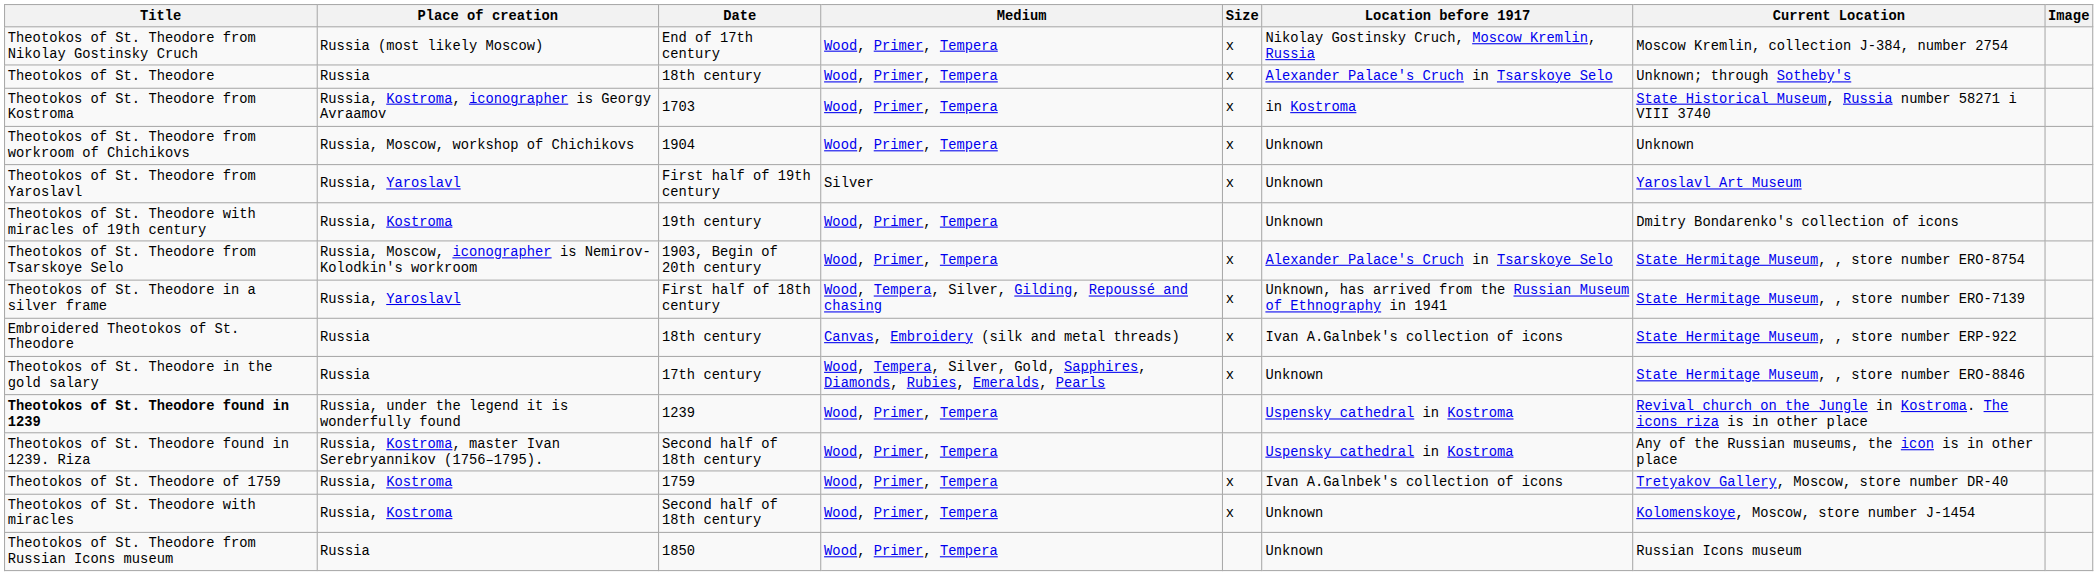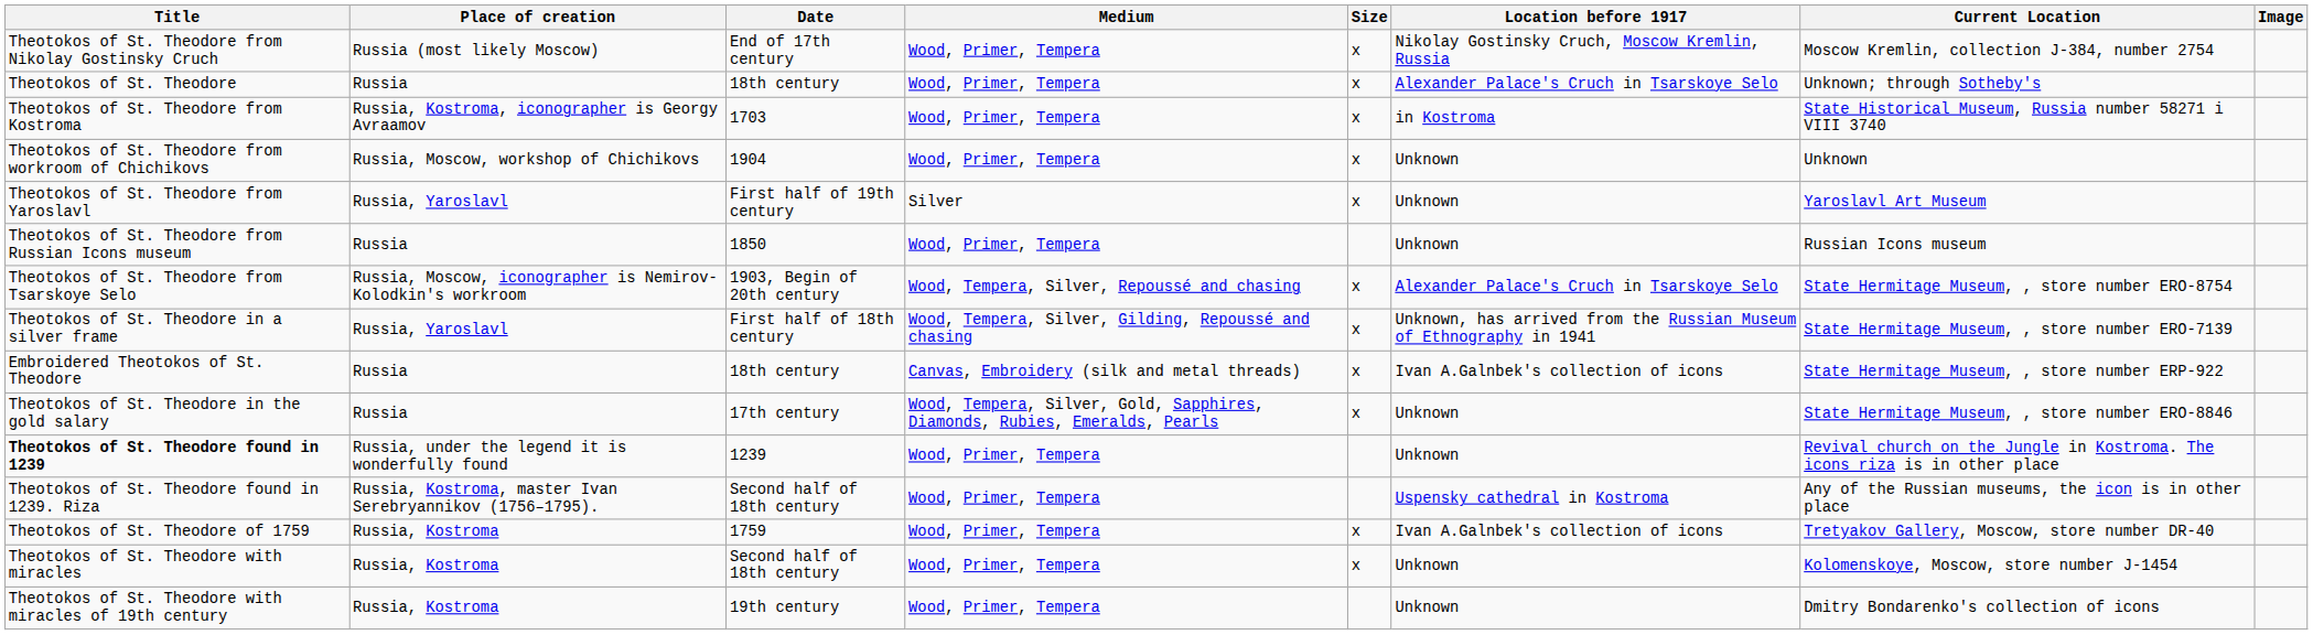 <table class="wikitable sortable">
 <tr>
 <th>Title</th>
 <th>Place of creation </th>
 <th>Date</th>
 <th>Medium</th>
 <th>Size</th>
 <th>Location before 1917</th>
 <th>Current Location</th>
 <th class="unsortable">Image</th>
 </tr>
 <tr>
 <td>Theotokos of St. Theodore from Nikolay Gostinsky Cruch</td>
 <td>Russia (most likely Moscow)</td>
 <td>End of 17th century</td>
 <td><a href='#'>Wood</a>, <a href='#'>Primer</a>, <a href='#'>Tempera</a></td>
 <td align="left"> х </td>
 <td>Nikolay Gostinsky Cruch, <a href='#'>Moscow Kremlin</a>, <a href='#'>Russia</a></td>
 <td>Moscow Kremlin, collection J-384, number 2754</td>
 <td></td>
 </tr>
 <tr>
 <td>Theotokos of St. Theodore</td>
 <td>Russia</td>
 <td>18th century</td>
 <td><a href='#'>Wood</a>, <a href='#'>Primer</a>, <a href='#'>Tempera</a></td>
 <td align="left"> х </td>
 <td><a href='#'>Alexander Palace's Cruch</a> in <a href='#'>Tsarskoye Selo</a></td>
 <td>Unknown; through <a href='#'>Sotheby's</a></td>
 <td></td>
 </tr>
 <tr>
 <td>Theotokos of St. Theodore from Kostroma</td>
 <td>Russia, <a href='#'>Kostroma</a>, <a href='#'>iconographer</a> is Georgy Avraamov</td>
 <td>1703</td>
 <td><a href='#'>Wood</a>, <a href='#'>Primer</a>, <a href='#'>Tempera</a></td>
 <td align="left"> х </td>
 <td>in <a href='#'>Kostroma</a></td>
 <td><a href='#'>State Historical Museum</a>, <a href='#'>Russia</a> number 58271 i VIII 3740</td>
 <td></td>
 </tr>
 <tr>
 <td>Theotokos of St. Theodore from workroom of Chichikovs</td>
 <td>Russia, Moscow, workshop of Chichikovs</td>
 <td>1904</td>
 <td><a href='#'>Wood</a>, <a href='#'>Primer</a>, <a href='#'>Tempera</a></td>
 <td align="left"> х </td>
 <td>Unknown</td>
 <td>Unknown</td>
 <td></td>
 </tr>
 <tr>
 <td>Theotokos of St. Theodore from Yaroslavl</td>
 <td>Russia, <a href='#'>Yaroslavl</a></td>
 <td>First half of 19th century</td>
 <td>Silver</td>
 <td align="left"> х </td>
 <td>Unknown</td>
 <td><a href='#'>Yaroslavl Art Museum</a></td>
 <td></td>
 </tr>
 <tr>
-<td>Theotokos of St. Theodore with miracles of 19th century</td>
-<td>Russia, <a href='#'>Kostroma</a></td>
-<td>19th century</td>
+<td>Theotokos of St. Theodore from Russian Icons museum</td>
+<td>Russia</td>
+<td>1850</td>
 <td><a href='#'>Wood</a>, <a href='#'>Primer</a>, <a href='#'>Tempera</a></td>
 <td align="left"></td>
 <td>Unknown</td>
-<td>Dmitry Bondarenko's collection of icons</td>
+<td>Russian Icons museum</td>
 <td></td>
 </tr>
 <tr>
 <td>Theotokos of St. Theodore from Tsarskoye Selo</td>
 <td>Russia, Moscow, <a href='#'>iconographer</a> is Nemirov-Kolodkin's workroom</td>
 <td>1903, Begin of 20th century</td>
-<td><a href='#'>Wood</a>, <a href='#'>Primer</a>, <a href='#'>Tempera</a></td>
+<td><a href='#'>Wood</a>, <a href='#'>Tempera</a>, Silver, <a href='#'>Repoussé and chasing</a></td>
 <td align="left"> х </td>
 <td><a href='#'>Alexander Palace's Cruch</a> in <a href='#'>Tsarskoye Selo</a></td>
 <td><a href='#'>State Hermitage Museum</a>, <a href='#'></a>, store number ERO-8754</td>
 <td></td>
 </tr>
 <tr>
 <td>Theotokos of St. Theodore in a silver frame</td>
 <td>Russia, <a href='#'>Yaroslavl</a></td>
 <td>First half of 18th century</td>
 <td><a href='#'>Wood</a>, <a href='#'>Tempera</a>, Silver, <a href='#'>Gilding</a>, <a href='#'>Repoussé and chasing</a></td>
 <td align="left"> х </td>
 <td>Unknown, has arrived from the <a href='#'>Russian Museum of Ethnography</a> in 1941</td>
 <td><a href='#'>State Hermitage Museum</a>, <a href='#'></a>, store number ERO-7139</td>
 <td></td>
 </tr>
 <tr>
 <td>Embroidered Theotokos of St. Theodore</td>
 <td>Russia</td>
 <td>18th century</td>
 <td><a href='#'>Canvas</a>, <a href='#'>Embroidery</a> (silk and metal threads)</td>
 <td align="left"> х </td>
 <td>Ivan A.Galnbek's collection of icons</td>
 <td><a href='#'>State Hermitage Museum</a>, <a href='#'></a>, store number ERP-922</td>
 <td></td>
 </tr>
 <tr>
 <td>Theotokos of St. Theodore in the gold salary</td>
 <td>Russia</td>
 <td>17th century</td>
 <td><a href='#'>Wood</a>, <a href='#'>Tempera</a>, Silver, Gold, <a href='#'>Sapphires</a>, <a href='#'>Diamonds</a>, <a href='#'>Rubies</a>, <a href='#'>Emeralds</a>, <a href='#'>Pearls</a></td>
 <td align="left"> х </td>
 <td>Unknown</td>
 <td><a href='#'>State Hermitage Museum</a>, <a href='#'></a>, store number ERO-8846</td>
 <td></td>
 </tr>
 <tr>
 <td><strong>Theotokos of St. Theodore found in 1239</strong></td>
 <td>Russia, under the legend it is wonderfully found</td>
 <td>1239</td>
 <td><a href='#'>Wood</a>, <a href='#'>Primer</a>, <a href='#'>Tempera</a></td>
 <td align="left"></td>
-<td><a href='#'>Uspensky cathedral</a> in <a href='#'>Kostroma</a></td>
+<td>Unknown</td>
 <td><a href='#'>Revival church on the Jungle</a> in <a href='#'>Kostroma</a>. <a href='#'>The icons riza</a> is in other place</td>
 <td></td>
 </tr>
 <tr>
 <td>Theotokos of St. Theodore found in 1239. Riza</td>
 <td>Russia, <a href='#'>Kostroma</a>, master Ivan Serebryannikov (1756–1795).</td>
 <td>Second half of 18th century</td>
 <td><a href='#'>Wood</a>, <a href='#'>Primer</a>, <a href='#'>Tempera</a></td>
 <td align="left"></td>
 <td><a href='#'>Uspensky cathedral</a> in <a href='#'>Kostroma</a></td>
 <td>Any of the Russian museums, the <a href='#'>icon</a> is in other place</td>
 <td></td>
 </tr>
 <tr>
 <td>Theotokos of St. Theodore of 1759</td>
 <td>Russia, <a href='#'>Kostroma</a></td>
 <td>1759</td>
 <td><a href='#'>Wood</a>, <a href='#'>Primer</a>, <a href='#'>Tempera</a></td>
 <td align="left"> х </td>
 <td>Ivan A.Galnbek's collection of icons</td>
 <td><a href='#'>Tretyakov Gallery</a>, Moscow, store number DR-40</td>
 <td></td>
 </tr>
 <tr>
 <td>Theotokos of St. Theodore with miracles</td>
 <td>Russia, <a href='#'>Kostroma</a></td>
 <td>Second half of 18th century</td>
 <td><a href='#'>Wood</a>, <a href='#'>Primer</a>, <a href='#'>Tempera</a></td>
 <td align="left"> х </td>
 <td>Unknown</td>
 <td><a href='#'>Kolomenskoye</a>, Moscow, store number J-1454</td>
 <td></td>
 </tr>
 <tr>
-<td>Theotokos of St. Theodore from Russian Icons museum</td>
-<td>Russia</td>
-<td>1850</td>
+<td>Theotokos of St. Theodore with miracles of 19th century</td>
+<td>Russia, <a href='#'>Kostroma</a></td>
+<td>19th century</td>
 <td><a href='#'>Wood</a>, <a href='#'>Primer</a>, <a href='#'>Tempera</a></td>
 <td align="left"></td>
 <td>Unknown</td>
-<td>Russian Icons museum</td>
+<td>Dmitry Bondarenko's collection of icons</td>
 <td></td>
 </tr>
 </table>
